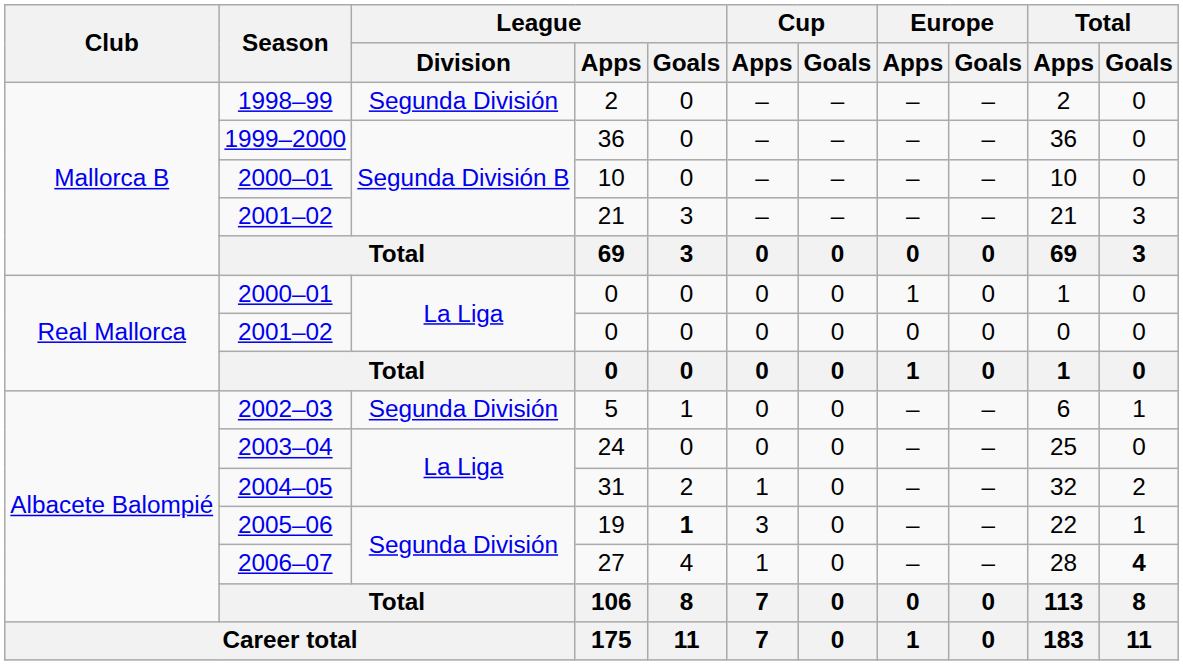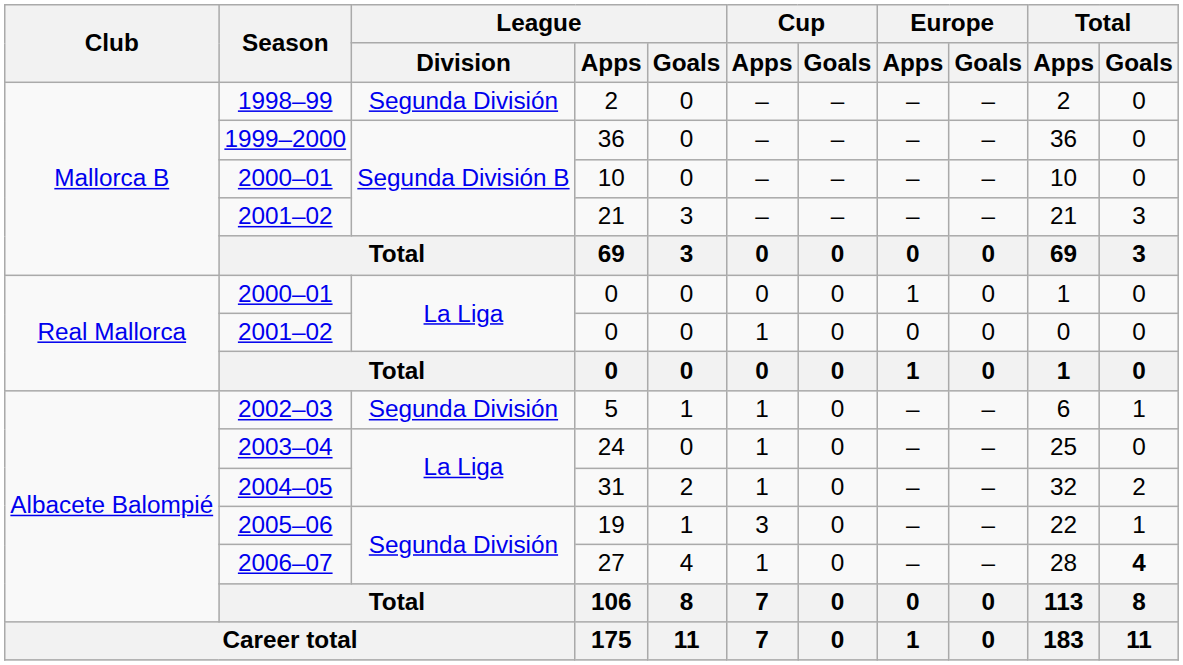 <table class="wikitable" style="text-align: center;">
 <tr>
 <th rowspan="2">Club</th>
 <th rowspan="2">Season</th>
 <th colspan="3">League</th>
 <th colspan="2">Cup</th>
 <th colspan="2">Europe</th>
 <th colspan="2">Total</th>
 </tr>
 <tr>
 <th>Division</th>
 <th>Apps</th>
 <th>Goals</th>
 <th>Apps</th>
 <th>Goals</th>
 <th>Apps</th>
 <th>Goals</th>
 <th>Apps</th>
 <th>Goals</th>
 </tr>
 <tr>
 <td rowspan="5" valign="center"><a href='#'>Mallorca B</a></td>
 <td><a href='#'>1998–99</a></td>
 <td><a href='#'>Segunda División</a></td>
 <td>2</td>
 <td>0</td>
 <td>–</td>
 <td>–</td>
 <td>–</td>
 <td>–</td>
 <td>2</td>
 <td>0</td>
 </tr>
 <tr>
 <td><a href='#'>1999–2000</a></td>
 <td rowspan="3"><a href='#'>Segunda División B</a></td>
 <td>36</td>
 <td>0</td>
 <td>–</td>
 <td>–</td>
 <td>–</td>
 <td>–</td>
 <td>36</td>
 <td>0</td>
 </tr>
 <tr>
 <td><a href='#'>2000–01</a></td>
 <td>10</td>
 <td>0</td>
 <td>–</td>
 <td>–</td>
 <td>–</td>
 <td>–</td>
 <td>10</td>
 <td>0</td>
 </tr>
 <tr>
 <td><a href='#'>2001–02</a></td>
 <td>21</td>
 <td>3</td>
 <td>–</td>
 <td>–</td>
 <td>–</td>
 <td>–</td>
 <td>21</td>
 <td>3</td>
 </tr>
 <tr>
 <th colspan="2">Total</th>
 <th>69</th>
 <th>3</th>
 <th>0</th>
 <th>0</th>
 <th>0</th>
 <th>0</th>
 <th>69</th>
 <th>3</th>
 </tr>
 <tr>
 <td rowspan="3" valign="center"><a href='#'>Real Mallorca</a></td>
 <td><a href='#'>2000–01</a></td>
 <td rowspan="2"><a href='#'>La Liga</a></td>
 <td>0</td>
 <td>0</td>
 <td>0</td>
 <td>0</td>
 <td>1</td>
 <td>0</td>
 <td>1</td>
 <td>0</td>
 </tr>
 <tr>
 <td><a href='#'>2001–02</a></td>
 <td>0</td>
 <td>0</td>
-<td>0</td>
+<td>1</td>
 <td>0</td>
 <td>0</td>
 <td>0</td>
 <td>0</td>
 <td>0</td>
 </tr>
 <tr>
 <th colspan="2">Total</th>
 <th>0</th>
 <th>0</th>
 <th>0</th>
 <th>0</th>
 <th>1</th>
 <th>0</th>
 <th>1</th>
 <th>0</th>
 </tr>
 <tr>
 <td rowspan="6" valign="center"><a href='#'>Albacete Balompié</a></td>
 <td><a href='#'>2002–03</a></td>
 <td><a href='#'>Segunda División</a></td>
 <td>5</td>
 <td>1</td>
-<td>0</td>
+<td>1</td>
 <td>0</td>
 <td>–</td>
 <td>–</td>
 <td>6</td>
 <td>1</td>
 </tr>
 <tr>
 <td><a href='#'>2003–04</a></td>
 <td rowspan="2"><a href='#'>La Liga</a></td>
 <td>24</td>
 <td>0</td>
-<td>0</td>
+<td>1</td>
 <td>0</td>
 <td>–</td>
 <td>–</td>
 <td>25</td>
 <td>0</td>
 </tr>
 <tr>
 <td><a href='#'>2004–05</a></td>
 <td>31</td>
 <td>2</td>
 <td>1</td>
 <td>0</td>
 <td>–</td>
 <td>–</td>
 <td>32</td>
 <td>2</td>
 </tr>
 <tr>
 <td><a href='#'>2005–06</a></td>
 <td rowspan="2"><a href='#'>Segunda División</a></td>
 <td>19</td>
-<td><strong>1</strong></td>
+<td>1</td>
 <td>3</td>
 <td>0</td>
 <td>–</td>
 <td>–</td>
 <td>22</td>
 <td>1</td>
 </tr>
 <tr>
 <td><a href='#'>2006–07</a></td>
 <td>27</td>
 <td>4</td>
 <td>1</td>
 <td>0</td>
 <td>–</td>
 <td>–</td>
 <td>28</td>
 <td><strong>4</strong></td>
 </tr>
 <tr>
 <th colspan="2">Total</th>
 <th>106</th>
 <th>8</th>
 <th>7</th>
 <th>0</th>
 <th>0</th>
 <th>0</th>
 <th>113</th>
 <th>8</th>
 </tr>
 <tr>
 <th colspan="3">Career total</th>
 <th>175</th>
 <th>11</th>
 <th>7</th>
 <th>0</th>
 <th>1</th>
 <th>0</th>
 <th>183</th>
 <th>11</th>
 </tr>
 </table>
